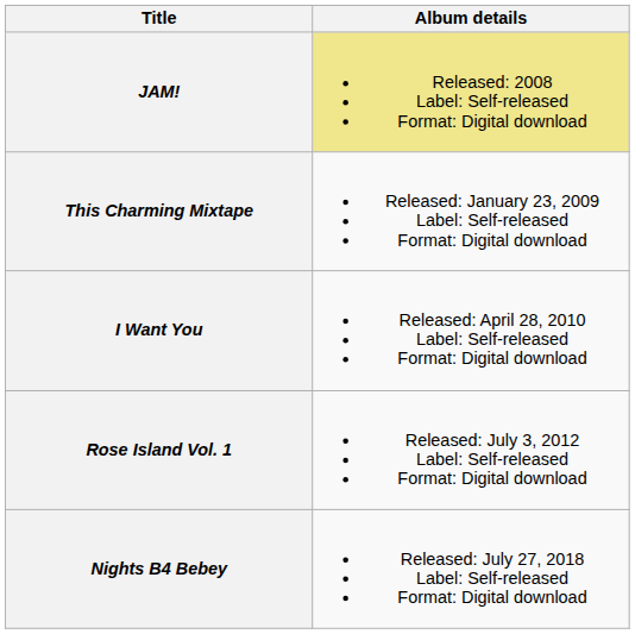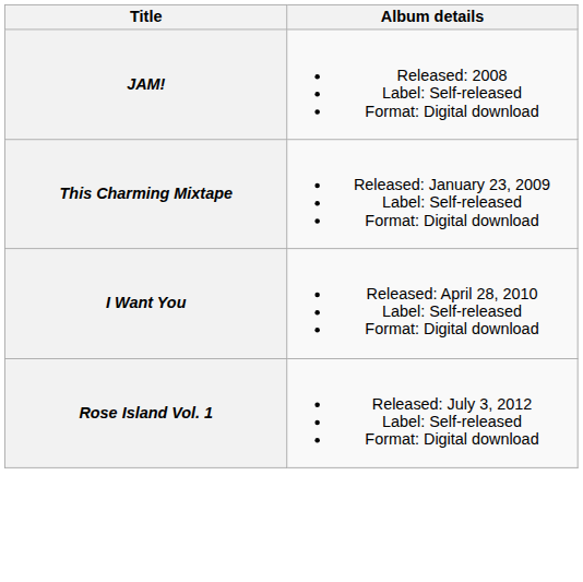 <table class="wikitable plainrowheaders" style="text-align:center;">
 <tr>
 <th scope="col" style="width:17.5em;">Title</th>
 <th scope="col" style="width:18em;">Album details</th>
 </tr>
 <tr>
 <th scope="row"><em>JAM!</em></th>
-<td style="background: khaki;"><br><ul><li>Released: 2008</li><li>Label: Self-released</li><li>Format: Digital download</li></ul></td>
+<td><br><ul><li>Released: 2008</li><li>Label: Self-released</li><li>Format: Digital download</li></ul></td>
 </tr>
 <tr>
 <th scope="row"><em>This Charming Mixtape</em></th>
 <td><br><ul><li>Released: January 23, 2009</li><li>Label: Self-released</li><li>Format: Digital download</li></ul></td>
 </tr>
 <tr>
 <th scope="row"><em>I Want You</em></th>
 <td><br><ul><li>Released: April 28, 2010</li><li>Label: Self-released</li><li>Format: Digital download</li></ul></td>
 </tr>
 <tr>
 <th scope="row"><em>Rose Island Vol. 1</em></th>
 <td><br><ul><li>Released: July 3, 2012</li><li>Label: Self-released</li><li>Format: Digital download</li></ul></td>
 </tr>
-<tr>
-<th scope="row"><em>Nights B4 Bebey</em></th>
-<td><br><ul><li>Released: July 27, 2018</li><li>Label: Self-released</li><li>Format: Digital download</li></ul></td>
-</tr>
 </table>
